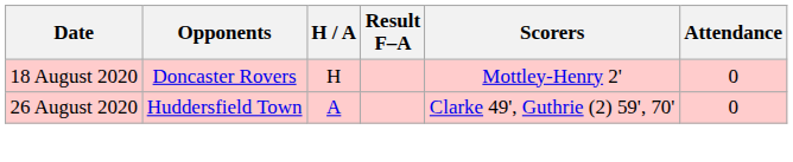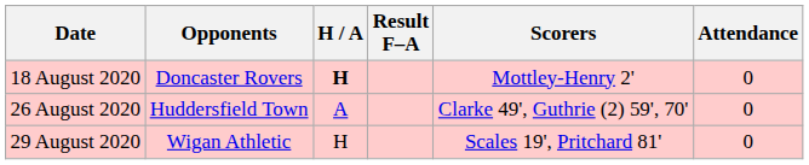 <table class="wikitable" style="text-align:center">
 <tr>
 <th>Date</th>
 <th>Opponents</th>
 <th>H / A</th>
 <th>Result<br>F–A</th>
 <th>Scorers</th>
 <th>Attendance</th>
 </tr>
 <tr style="background:#fcc;">
 <td>18 August 2020</td>
 <td><a href='#'>Doncaster Rovers</a></td>
-<td>H</td>
+<td><strong>H</strong></td>
 <td></td>
 <td><a href='#'>Mottley-Henry</a> 2'</td>
 <td>0</td>
 </tr>
 <tr style="background:#fcc;">
 <td>26 August 2020</td>
 <td><a href='#'>Huddersfield Town</a></td>
 <td><a href='#'>A</a></td>
 <td></td>
 <td><a href='#'>Clarke</a> 49', <a href='#'>Guthrie</a> (2) 59', 70'</td>
 <td>0</td>
 </tr>
+<tr style="background:#fcc;">
+<td>29 August 2020</td>
+<td><a href='#'>Wigan Athletic</a></td>
+<td>H</td>
+<td></td>
+<td><a href='#'>Scales</a> 19', <a href='#'>Pritchard</a> 81'</td>
+<td>0</td>
+</tr>
 </table>
